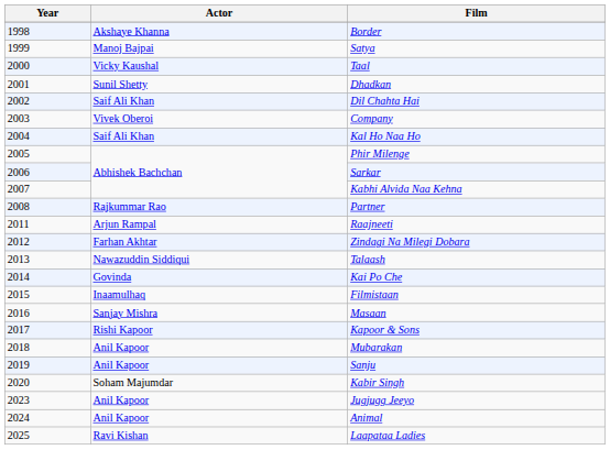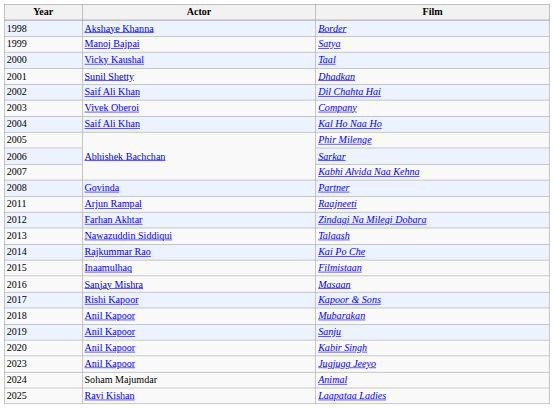 <table class="wikitable" style="width:98%;">
 <tr style="background:#bebebe;">
 <th style="width:10%;">Year</th>
 <th style="width:30%;">Actor</th>
 <th style="width:30%;">Film</th>
 </tr>
 <tr>
 </tr>
 <tr bgcolor=#edf3fe>
 <td>1998</td>
 <td><a href='#'>Akshaye Khanna</a></td>
 <td><em><a href='#'>Border</a></em></td>
 </tr>
 <tr>
 <td>1999</td>
 <td><a href='#'>Manoj Bajpai</a></td>
 <td><em><a href='#'>Satya</a></em></td>
 </tr>
 <tr bgcolor=#edf3fe>
 <td>2000</td>
 <td><a href='#'>Vicky Kaushal</a></td>
 <td><em><a href='#'>Taal</a></em></td>
 </tr>
 <tr>
 <td>2001</td>
 <td><a href='#'>Sunil Shetty</a></td>
 <td><em><a href='#'>Dhadkan</a></em></td>
 </tr>
 <tr bgcolor=#edf3fe>
 <td>2002</td>
 <td><a href='#'>Saif Ali Khan</a></td>
 <td><em><a href='#'>Dil Chahta Hai</a></em></td>
 </tr>
 <tr>
 <td>2003</td>
 <td><a href='#'>Vivek Oberoi</a></td>
 <td><em><a href='#'>Company</a></em></td>
 </tr>
 <tr bgcolor=#edf3fe>
 <td>2004</td>
 <td><a href='#'>Saif Ali Khan</a></td>
 <td><em><a href='#'>Kal Ho Naa Ho</a></em></td>
 </tr>
 <tr>
 <td>2005</td>
 <td rowspan="3"><a href='#'>Abhishek Bachchan</a></td>
 <td><em><a href='#'>Phir Milenge</a></em></td>
 </tr>
 <tr bgcolor="#edf3fe">
 <td>2006</td>
 <td><em><a href='#'>Sarkar</a></em></td>
 </tr>
 <tr>
 <td>2007</td>
 <td><em><a href='#'>Kabhi Alvida Naa Kehna</a></em></td>
 </tr>
 <tr bgcolor=#edf3fe>
 <td>2008</td>
-<td><a href='#'>Rajkummar Rao</a></td>
+<td><a href='#'>Govinda</a></td>
 <td><em><a href='#'>Partner</a></em></td>
 </tr>
 <tr>
 <td>2011</td>
 <td><a href='#'>Arjun Rampal</a></td>
 <td><em><a href='#'>Raajneeti</a></em></td>
 </tr>
 <tr bgcolor=#edf3fe>
 <td>2012</td>
 <td><a href='#'>Farhan Akhtar</a></td>
 <td><em><a href='#'>Zindagi Na Milegi Dobara</a></em></td>
 </tr>
 <tr>
 <td>2013</td>
 <td><a href='#'>Nawazuddin Siddiqui</a></td>
 <td><em><a href='#'>Talaash</a></em></td>
 </tr>
 <tr bgcolor="#edf3fe">
 <td>2014</td>
-<td><a href='#'>Govinda</a></td>
+<td><a href='#'>Rajkummar Rao</a></td>
 <td><em><a href='#'>Kai Po Che</a></em></td>
 </tr>
 <tr>
 <td>2015</td>
 <td><a href='#'>Inaamulhaq</a></td>
 <td><em><a href='#'>Filmistaan</a></em></td>
 </tr>
 <tr>
 <td>2016</td>
 <td><a href='#'>Sanjay Mishra</a></td>
 <td><em><a href='#'>Masaan</a></em></td>
 </tr>
 <tr bgcolor=#edf3fe>
 <td>2017</td>
 <td><a href='#'>Rishi Kapoor</a></td>
 <td><em><a href='#'>Kapoor & Sons</a></em></td>
 </tr>
 <tr>
 <td>2018</td>
 <td><a href='#'>Anil Kapoor</a></td>
 <td><em><a href='#'>Mubarakan</a></em></td>
 </tr>
 <tr bgcolor=#edf3fe>
 <td>2019</td>
 <td><a href='#'>Anil Kapoor</a></td>
 <td><em><a href='#'>Sanju</a></em></td>
 </tr>
 <tr>
 <td>2020</td>
-<td>Soham Majumdar</td>
+<td><a href='#'>Anil Kapoor</a></td>
 <td><em><a href='#'>Kabir Singh</a></em></td>
 </tr>
 <tr>
 <td>2023</td>
 <td><a href='#'>Anil Kapoor</a></td>
 <td><em><a href='#'>Jugjugg Jeeyo</a></em></td>
 </tr>
 <tr>
 <td>2024</td>
-<td><a href='#'>Anil Kapoor</a></td>
+<td>Soham Majumdar</td>
 <td><em><a href='#'>Animal</a></em></td>
 </tr>
 <tr>
 <td>2025</td>
 <td><a href='#'>Ravi Kishan</a></td>
 <td><em><a href='#'>Laapataa Ladies</a></em></td>
 </tr>
 </table>
